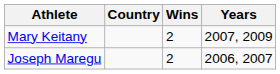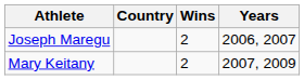 <table class="wikitable sortable">
 <tr>
 <th>Athlete</th>
 <th>Country</th>
 <th>Wins</th>
 <th>Years</th>
 </tr>
 <tr>
+<td><a href='#'>Joseph Maregu</a></td>
+<td></td>
+<td>2</td>
+<td>2006, 2007</td>
+</tr>
+<tr>
 <td><a href='#'>Mary Keitany</a></td>
 <td></td>
 <td>2</td>
 <td>2007, 2009</td>
 </tr>
-<tr>
-<td><a href='#'>Joseph Maregu</a></td>
-<td></td>
-<td>2</td>
-<td>2006, 2007</td>
-</tr>
 </table>
